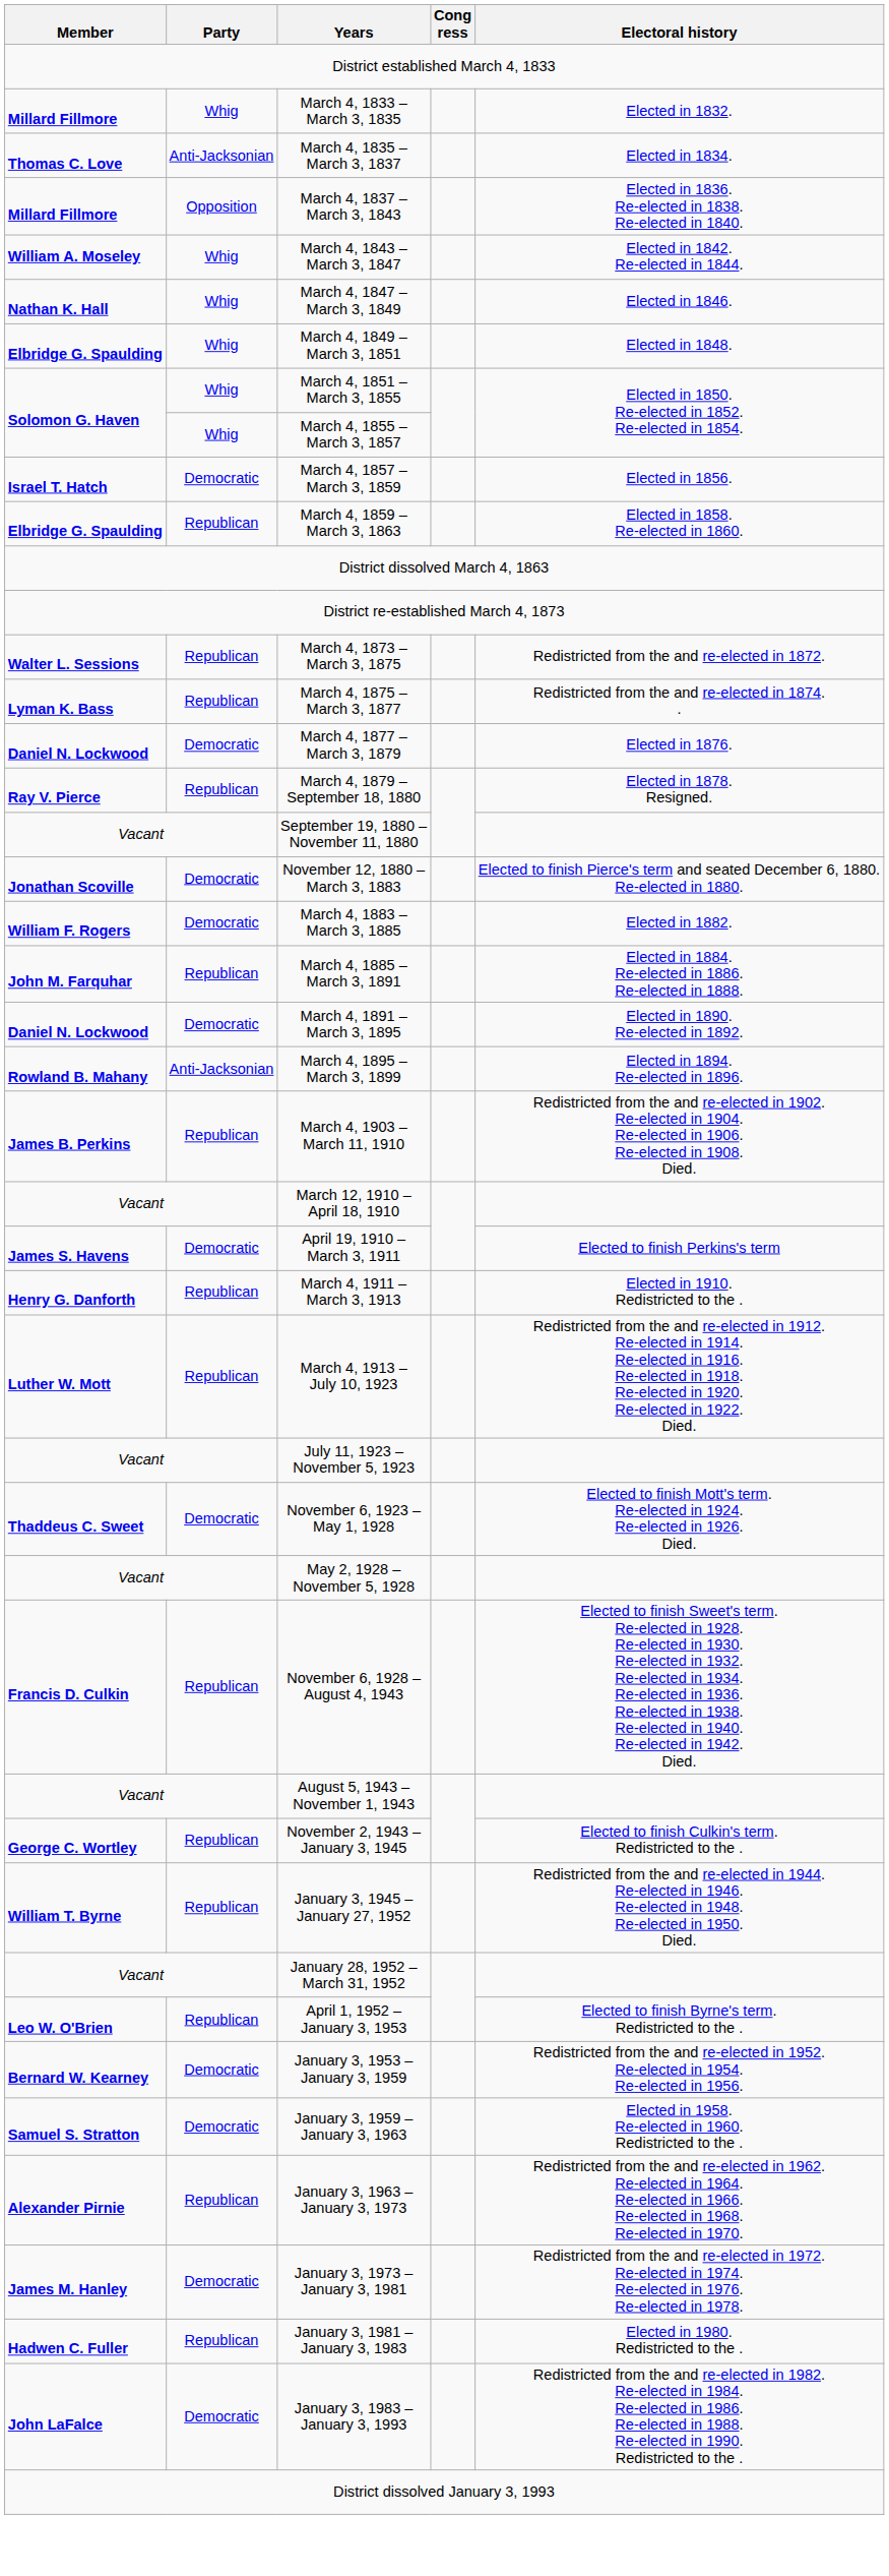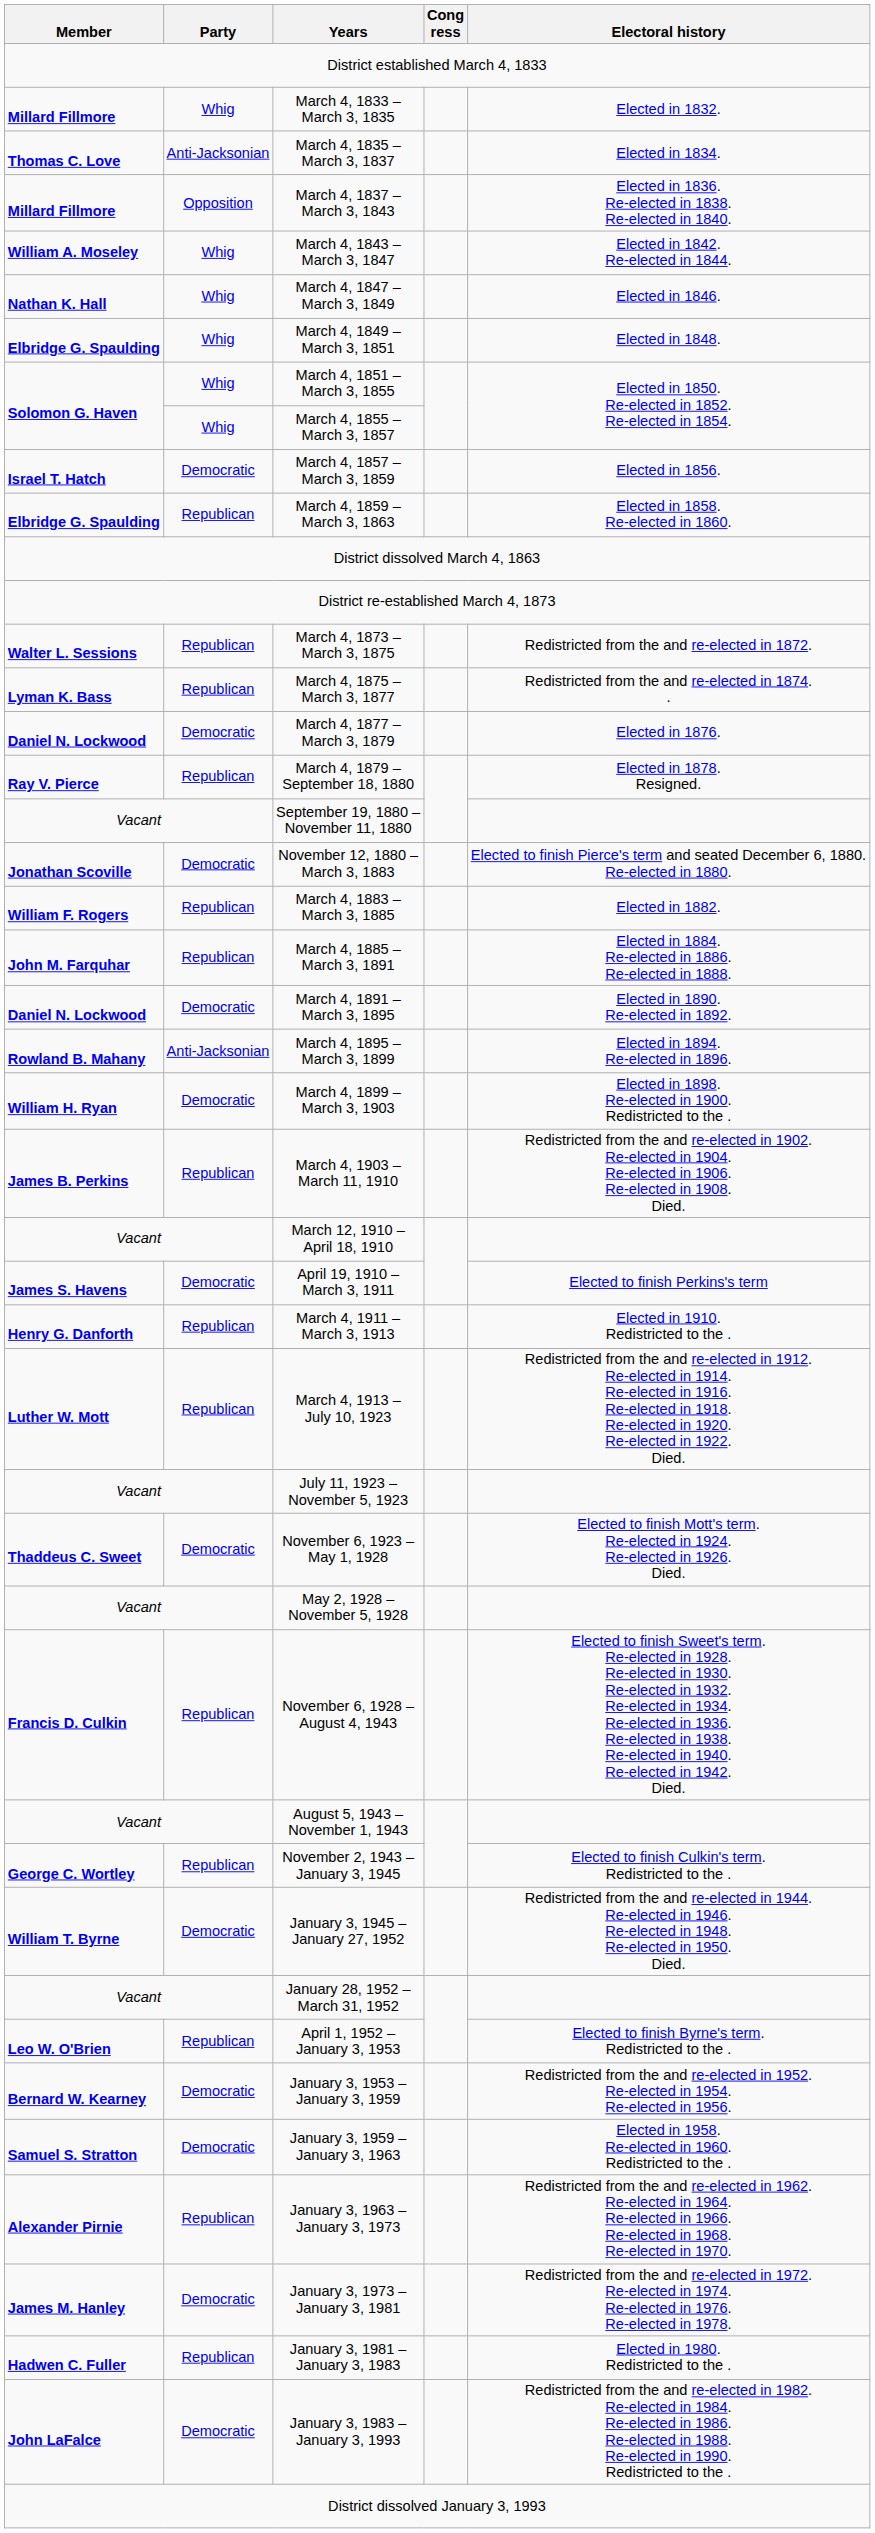 <table class=wikitable style="text-align:center">
 <tr valign=bottom>
 <th>Member</th>
 <th>Party</th>
 <th>Years</th>
 <th>Cong<br>ress</th>
 <th>Electoral history</th>
 </tr>
 <tr style="height:3em">
 <td colspan=5>District established March 4, 1833</td>
 </tr>
 <tr style="height:3em">
 <td align=left><br><strong><a href='#'>Millard Fillmore</a></strong><br></td>
 <td><a href='#'>Whig</a></td>
 <td nowrap>March 4, 1833 –<br>March 3, 1835</td>
 <td></td>
 <td><a href='#'>Elected in 1832</a>.<br></td>
 </tr>
 <tr style="height:3em">
 <td align=left><br><strong><a href='#'>Thomas C. Love</a></strong><br></td>
 <td><a href='#'>Anti-Jacksonian</a></td>
 <td nowrap>March 4, 1835 –<br>March 3, 1837</td>
 <td></td>
 <td><a href='#'>Elected in 1834</a>.<br></td>
 </tr>
 <tr style="height:3em">
 <td align=left><br><strong><a href='#'>Millard Fillmore</a></strong><br></td>
 <td><a href='#'>Opposition</a></td>
 <td nowrap>March 4, 1837 –<br>March 3, 1843</td>
 <td></td>
 <td><a href='#'>Elected in 1836</a>.<br><a href='#'>Re-elected in 1838</a>.<br><a href='#'>Re-elected in 1840</a>.<br></td>
 </tr>
 <tr style="height:3em">
 <td align=left><strong><a href='#'>William A. Moseley</a></strong><br></td>
 <td><a href='#'>Whig</a></td>
 <td nowrap>March 4, 1843 –<br>March 3, 1847</td>
 <td></td>
 <td><a href='#'>Elected in 1842</a>.<br><a href='#'>Re-elected in 1844</a>.<br></td>
 </tr>
 <tr style="height:3em">
 <td align=left><br><strong><a href='#'>Nathan K. Hall</a></strong><br></td>
 <td><a href='#'>Whig</a></td>
 <td nowrap>March 4, 1847 –<br>March 3, 1849</td>
 <td></td>
 <td><a href='#'>Elected in 1846</a>.<br></td>
 </tr>
 <tr style="height:3em">
 <td align=left><br><strong><a href='#'>Elbridge G. Spaulding</a></strong><br></td>
 <td><a href='#'>Whig</a></td>
 <td nowrap>March 4, 1849 –<br>March 3, 1851</td>
 <td></td>
 <td><a href='#'>Elected in 1848</a>.<br></td>
 </tr>
 <tr style="height:3em">
 <td align=left rowspan=2><br><strong><a href='#'>Solomon G. Haven</a></strong><br></td>
 <td><a href='#'>Whig</a></td>
 <td nowrap>March 4, 1851 –<br>March 3, 1855</td>
 <td rowspan=2></td>
 <td rowspan=2><a href='#'>Elected in 1850</a>.<br><a href='#'>Re-elected in 1852</a>.<br><a href='#'>Re-elected in 1854</a>.<br></td>
 </tr>
 <tr style="height:3em">
 <td><a href='#'>Whig</a></td>
 <td nowrap>March 4, 1855 –<br>March 3, 1857</td>
 </tr>
 <tr style="height:3em">
 <td align=left><br><strong><a href='#'>Israel T. Hatch</a></strong><br></td>
 <td><a href='#'>Democratic</a></td>
 <td nowrap>March 4, 1857 –<br>March 3, 1859</td>
 <td></td>
 <td><a href='#'>Elected in 1856</a>.<br></td>
 </tr>
 <tr style="height:3em">
 <td align=left><br><strong><a href='#'>Elbridge G. Spaulding</a></strong><br></td>
 <td><a href='#'>Republican</a></td>
 <td nowrap>March 4, 1859 –<br>March 3, 1863</td>
 <td></td>
 <td><a href='#'>Elected in 1858</a>.<br><a href='#'>Re-elected in 1860</a>.<br></td>
 </tr>
 <tr style="height:3em">
 <td colspan=5>District dissolved March 4, 1863</td>
 </tr>
 <tr style="height:3em">
 <td colspan=5>District re-established March 4, 1873</td>
 </tr>
 <tr style="height:3em">
 <td align=left><br><strong><a href='#'>Walter L. Sessions</a></strong><br></td>
 <td><a href='#'>Republican</a></td>
 <td nowrap>March 4, 1873 –<br>March 3, 1875</td>
 <td></td>
 <td>Redistricted from the  and <a href='#'>re-elected in 1872</a>.<br></td>
 </tr>
 <tr style="height:3em">
 <td align=left><br><strong><a href='#'>Lyman K. Bass</a></strong><br></td>
 <td><a href='#'>Republican</a></td>
 <td nowrap>March 4, 1875 –<br>March 3, 1877</td>
 <td></td>
 <td>Redistricted from the  and <a href='#'>re-elected in 1874</a>.<br>.<br></td>
 </tr>
 <tr style="height:3em">
 <td align=left><br><strong><a href='#'>Daniel N. Lockwood</a></strong><br></td>
 <td><a href='#'>Democratic</a></td>
 <td nowrap>March 4, 1877 –<br>March 3, 1879</td>
 <td></td>
 <td><a href='#'>Elected in 1876</a>.<br></td>
 </tr>
 <tr style="height:3em">
 <td align=left><br><strong><a href='#'>Ray V. Pierce</a></strong><br></td>
 <td><a href='#'>Republican</a></td>
 <td nowrap>March 4, 1879 –<br>September 18, 1880</td>
 <td rowspan=2></td>
 <td><a href='#'>Elected in 1878</a>.<br>Resigned.</td>
 </tr>
 <tr style="height:3em">
 <td colspan=2><em>Vacant</em></td>
 <td nowrap>September 19, 1880 –<br>November 11, 1880</td>
 <td></td>
 </tr>
 <tr style="height:3em">
 <td align=left><br><strong><a href='#'>Jonathan Scoville</a></strong><br></td>
 <td><a href='#'>Democratic</a></td>
 <td nowrap>November 12, 1880 –<br>March 3, 1883</td>
 <td></td>
 <td><a href='#'>Elected to finish Pierce's term</a> and seated December 6, 1880.<br><a href='#'>Re-elected in 1880</a>.</td>
 </tr>
 <tr style="height:3em">
 <td align=left><br><strong><a href='#'>William F. Rogers</a></strong><br></td>
-<td><a href='#'>Democratic</a></td>
+<td><a href='#'>Republican</a></td>
 <td nowrap>March 4, 1883 –<br>March 3, 1885</td>
 <td></td>
 <td><a href='#'>Elected in 1882</a>.<br></td>
 </tr>
 <tr style="height:3em">
 <td align=left><br><strong><a href='#'>John M. Farquhar</a></strong><br></td>
 <td><a href='#'>Republican</a></td>
 <td nowrap>March 4, 1885 –<br>March 3, 1891</td>
 <td></td>
 <td><a href='#'>Elected in 1884</a>.<br><a href='#'>Re-elected in 1886</a>.<br><a href='#'>Re-elected in 1888</a>.<br></td>
 </tr>
 <tr style="height:3em">
 <td align=left><br><strong><a href='#'>Daniel N. Lockwood</a></strong><br></td>
 <td><a href='#'>Democratic</a></td>
 <td nowrap>March 4, 1891 –<br>March 3, 1895</td>
 <td></td>
 <td><a href='#'>Elected in 1890</a>.<br><a href='#'>Re-elected in 1892</a>.<br></td>
 </tr>
 <tr style="height:3em">
 <td align=left><br><strong><a href='#'>Rowland B. Mahany</a></strong><br></td>
 <td><a href='#'>Anti-Jacksonian</a></td>
 <td nowrap>March 4, 1895 –<br>March 3, 1899</td>
 <td></td>
 <td><a href='#'>Elected in 1894</a>.<br><a href='#'>Re-elected in 1896</a>.<br></td>
+</tr>
+<tr style="height:3em">
+<td align=left><br><strong><a href='#'>William H. Ryan</a></strong><br></td>
+<td><a href='#'>Democratic</a></td>
+<td nowrap>March 4, 1899 –<br>March 3, 1903</td>
+<td></td>
+<td><a href='#'>Elected in 1898</a>.<br><a href='#'>Re-elected in 1900</a>.<br>Redistricted to the .</td>
 </tr>
 <tr style="height:3em">
 <td align=left><br><strong><a href='#'>James B. Perkins</a></strong><br></td>
 <td><a href='#'>Republican</a></td>
 <td nowrap>March 4, 1903 –<br>March 11, 1910</td>
 <td></td>
 <td>Redistricted from the  and <a href='#'>re-elected in 1902</a>.<br><a href='#'>Re-elected in 1904</a>.<br><a href='#'>Re-elected in 1906</a>.<br><a href='#'>Re-elected in 1908</a>.<br>Died.</td>
 </tr>
 <tr style="height:3em">
 <td colspan=2><em>Vacant</em></td>
 <td nowrap>March 12, 1910 –<br>April 18, 1910</td>
 <td rowspan=2></td>
 <td></td>
 </tr>
 <tr style="height:3em">
 <td align=left><br><strong><a href='#'>James S. Havens</a></strong><br></td>
 <td><a href='#'>Democratic</a></td>
 <td nowrap>April 19, 1910 –<br>March 3, 1911</td>
 <td><a href='#'>Elected to finish Perkins's term</a><br></td>
 </tr>
 <tr style="height:3em">
 <td align=left><br><strong><a href='#'>Henry G. Danforth</a></strong><br></td>
 <td><a href='#'>Republican</a></td>
 <td nowrap>March 4, 1911 –<br>March 3, 1913</td>
 <td></td>
 <td><a href='#'>Elected in 1910</a>.<br>Redistricted to the .</td>
 </tr>
 <tr style="height:3em">
 <td align=left><br><strong><a href='#'>Luther W. Mott</a></strong><br></td>
 <td><a href='#'>Republican</a></td>
 <td nowrap>March 4, 1913 –<br>July 10, 1923</td>
 <td></td>
 <td>Redistricted from the  and <a href='#'>re-elected in 1912</a>.<br><a href='#'>Re-elected in 1914</a>.<br><a href='#'>Re-elected in 1916</a>.<br><a href='#'>Re-elected in 1918</a>.<br><a href='#'>Re-elected in 1920</a>.<br><a href='#'>Re-elected in 1922</a>.<br>Died.</td>
 </tr>
 <tr style="height:3em">
 <td colspan=2><em>Vacant</em></td>
 <td nowrap>July 11, 1923 –<br>November 5, 1923</td>
 <td></td>
 <td></td>
 </tr>
 <tr style="height:3em">
 <td align=left><br><strong><a href='#'>Thaddeus C. Sweet</a></strong><br></td>
 <td><a href='#'>Democratic</a></td>
 <td nowrap>November 6, 1923 –<br>May 1, 1928</td>
 <td></td>
 <td><a href='#'>Elected to finish Mott's term</a>.<br><a href='#'>Re-elected in 1924</a>.<br><a href='#'>Re-elected in 1926</a>.<br>Died.</td>
 </tr>
 <tr style="height:3em">
 <td colspan=2><em>Vacant</em></td>
 <td nowrap>May 2, 1928 –<br>November 5, 1928</td>
 <td></td>
 <td></td>
 </tr>
 <tr style="height:3em">
 <td align=left><br><strong><a href='#'>Francis D. Culkin</a></strong><br></td>
 <td><a href='#'>Republican</a></td>
 <td nowrap>November 6, 1928 –<br>August 4, 1943</td>
 <td></td>
 <td><a href='#'>Elected to finish Sweet's term</a>.<br><a href='#'>Re-elected in 1928</a>.<br><a href='#'>Re-elected in 1930</a>.<br><a href='#'>Re-elected in 1932</a>.<br><a href='#'>Re-elected in 1934</a>.<br><a href='#'>Re-elected in 1936</a>.<br><a href='#'>Re-elected in 1938</a>.<br><a href='#'>Re-elected in 1940</a>.<br><a href='#'>Re-elected in 1942</a>.<br>Died.</td>
 </tr>
 <tr style="height:3em">
 <td colspan=2><em>Vacant</em></td>
 <td nowrap>August 5, 1943 –<br>November 1, 1943</td>
 <td rowspan=2></td>
 <td></td>
 </tr>
 <tr style="height:3em">
 <td align=left><br><strong><a href='#'>George C. Wortley</a></strong><br></td>
 <td><a href='#'>Republican</a></td>
 <td nowrap>November 2, 1943 –<br>January 3, 1945</td>
 <td><a href='#'>Elected to finish Culkin's term</a>.<br>Redistricted to the .</td>
 </tr>
 <tr style="height:3em">
 <td align=left><br><strong><a href='#'>William T. Byrne</a></strong><br></td>
-<td><a href='#'>Republican</a></td>
+<td><a href='#'>Democratic</a></td>
 <td nowrap>January 3, 1945 –<br>January 27, 1952</td>
 <td></td>
 <td>Redistricted from the  and <a href='#'>re-elected in 1944</a>.<br><a href='#'>Re-elected in 1946</a>.<br><a href='#'>Re-elected in 1948</a>.<br><a href='#'>Re-elected in 1950</a>.<br>Died.</td>
 </tr>
 <tr style="height:3em">
 <td colspan=2><em>Vacant</em></td>
 <td nowrap>January 28, 1952 –<br>March 31, 1952</td>
 <td rowspan=2></td>
 <td></td>
 </tr>
 <tr style="height:3em">
 <td align=left><br><strong><a href='#'>Leo W. O'Brien</a></strong><br></td>
 <td><a href='#'>Republican</a></td>
 <td nowrap>April 1, 1952 –<br>January 3, 1953</td>
 <td><a href='#'>Elected to finish Byrne's term</a>.<br>Redistricted to the .</td>
 </tr>
 <tr style="height:3em">
 <td align=left><br><strong><a href='#'>Bernard W. Kearney</a></strong><br></td>
 <td><a href='#'>Democratic</a></td>
 <td nowrap>January 3, 1953 –<br>January 3, 1959</td>
 <td></td>
 <td>Redistricted from the  and <a href='#'>re-elected in 1952</a>.<br><a href='#'>Re-elected in 1954</a>.<br><a href='#'>Re-elected in 1956</a>.<br></td>
 </tr>
 <tr style="height:3em">
 <td align=left><br><strong><a href='#'>Samuel S. Stratton</a></strong><br></td>
 <td><a href='#'>Democratic</a></td>
 <td nowrap>January 3, 1959 –<br>January 3, 1963</td>
 <td></td>
 <td><a href='#'>Elected in 1958</a>.<br><a href='#'>Re-elected in 1960</a>.<br>Redistricted to the .</td>
 </tr>
 <tr style="height:3em">
 <td align=left><br><strong><a href='#'>Alexander Pirnie</a></strong><br></td>
 <td><a href='#'>Republican</a></td>
 <td nowrap>January 3, 1963 –<br>January 3, 1973</td>
 <td></td>
 <td>Redistricted from the  and <a href='#'>re-elected in 1962</a>.<br><a href='#'>Re-elected in 1964</a>.<br><a href='#'>Re-elected in 1966</a>.<br><a href='#'>Re-elected in 1968</a>.<br><a href='#'>Re-elected in 1970</a>.<br></td>
 </tr>
 <tr style="height:3em">
 <td align=left><br><strong><a href='#'>James M. Hanley</a></strong><br></td>
 <td><a href='#'>Democratic</a></td>
 <td nowrap>January 3, 1973 –<br>January 3, 1981</td>
 <td></td>
 <td>Redistricted from the  and <a href='#'>re-elected in 1972</a>.<br><a href='#'>Re-elected in 1974</a>.<br><a href='#'>Re-elected in 1976</a>.<br><a href='#'>Re-elected in 1978</a>.<br></td>
 </tr>
 <tr style="height:3em">
 <td align=left><br><strong><a href='#'>Hadwen C. Fuller</a></strong><br></td>
 <td><a href='#'>Republican</a></td>
 <td nowrap>January 3, 1981 –<br>January 3, 1983</td>
 <td></td>
 <td><a href='#'>Elected in 1980</a>.<br>Redistricted to the .</td>
 </tr>
 <tr style="height:3em">
 <td align=left><br><strong><a href='#'>John LaFalce</a></strong><br></td>
 <td><a href='#'>Democratic</a></td>
 <td nowrap>January 3, 1983 –<br>January 3, 1993</td>
 <td></td>
 <td>Redistricted from the  and <a href='#'>re-elected in 1982</a>.<br><a href='#'>Re-elected in 1984</a>.<br><a href='#'>Re-elected in 1986</a>.<br><a href='#'>Re-elected in 1988</a>.<br><a href='#'>Re-elected in 1990</a>.<br>Redistricted to the .</td>
 </tr>
 <tr style="height:3em">
 <td colspan=5>District dissolved January 3, 1993</td>
 </tr>
 </table>
